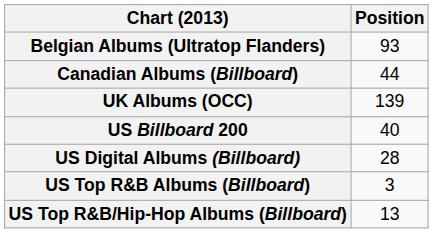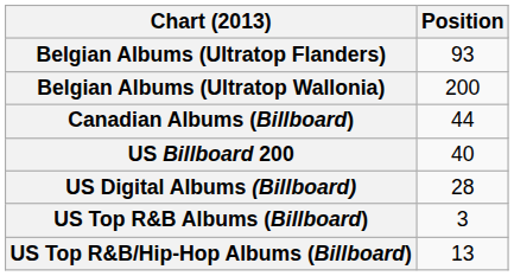 <table class="wikitable sortable plainrowheaders" style="text-align:center">
 <tr>
 <th scope="col">Chart (2013)</th>
 <th scope="col">Position</th>
 </tr>
 <tr>
 <th scope="row">Belgian Albums (Ultratop Flanders)</th>
 <td>93</td>
 </tr>
 <tr>
+<th scope="row">Belgian Albums (Ultratop Wallonia)</th>
+<td>200</td>
+</tr>
+<tr>
 <th scope="row">Canadian Albums (<em>Billboard</em>)</th>
 <td>44</td>
-</tr>
-<tr>
-<th scope="row">UK Albums (OCC)</th>
-<td>139</td>
 </tr>
 <tr>
 <th scope="row">US <em>Billboard</em> 200</th>
 <td>40</td>
 </tr>
 <tr>
 <th scope="row">US Digital Albums <em>(Billboard)</em></th>
 <td>28</td>
 </tr>
 <tr>
 <th scope="row">US Top R&B Albums (<em>Billboard</em>)</th>
 <td>3</td>
 </tr>
 <tr>
 <th scope="row">US Top R&B/Hip-Hop Albums (<em>Billboard</em>)</th>
 <td style="text-align:center;">13</td>
 </tr>
 </table>
